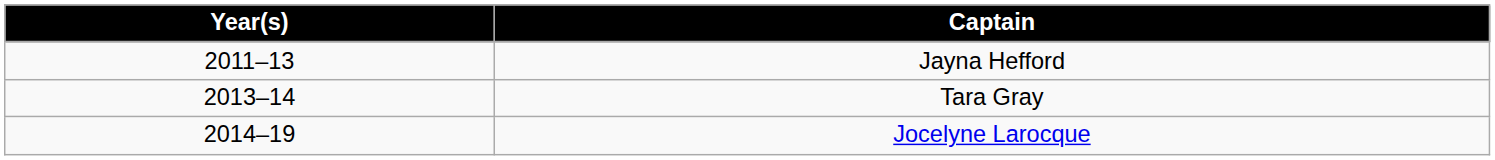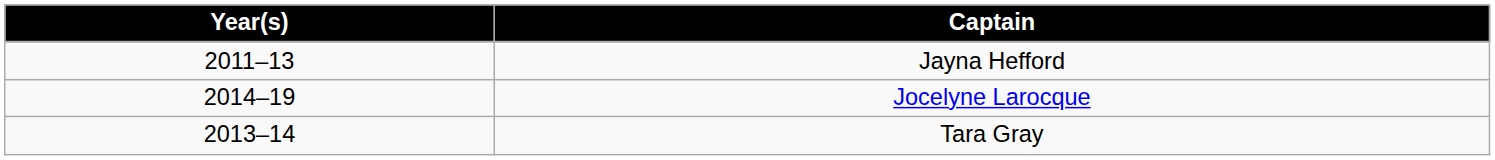 <table class="wikitable" width="80%">
 <tr align="center" style="background:black;color:white;">
 <td><strong>Year(s)</strong></td>
 <td><strong>Captain</strong></td>
 </tr>
 <tr align="center" bgcolor="">
 <td>2011–13</td>
 <td>Jayna Hefford</td>
 </tr>
 <tr align="center" bgcolor="">
+<td>2014–19</td>
+<td><a href='#'>Jocelyne Larocque</a></td>
+</tr>
+<tr align="center" bgcolor="">
 <td>2013–14</td>
 <td>Tara Gray</td>
 </tr>
-<tr align="center" bgcolor="">
-<td>2014–19</td>
-<td><a href='#'>Jocelyne Larocque</a></td>
-</tr>
 </table>
